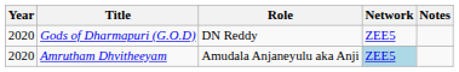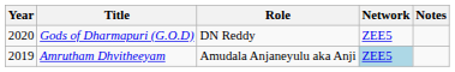 <table class="wikitable sortable">
 <tr>
 <th>Year</th>
 <th>Title</th>
 <th>Role</th>
 <th>Network</th>
 <th>Notes</th>
 </tr>
 <tr>
 <td>2020</td>
 <td><em><a href='#'>Gods of Dharmapuri (G.O.D)</a></em></td>
 <td>DN Reddy</td>
 <td><a href='#'>ZEE5</a></td>
 <td></td>
 </tr>
 <tr>
-<td>2020</td>
+<td>2019</td>
 <td><em><a href='#'>Amrutham Dhvitheeyam</a></em></td>
 <td>Amudala Anjaneyulu aka Anji</td>
 <td style="background: lightblue;"><a href='#'>ZEE5</a></td>
 <td></td>
 </tr>
 </table>
